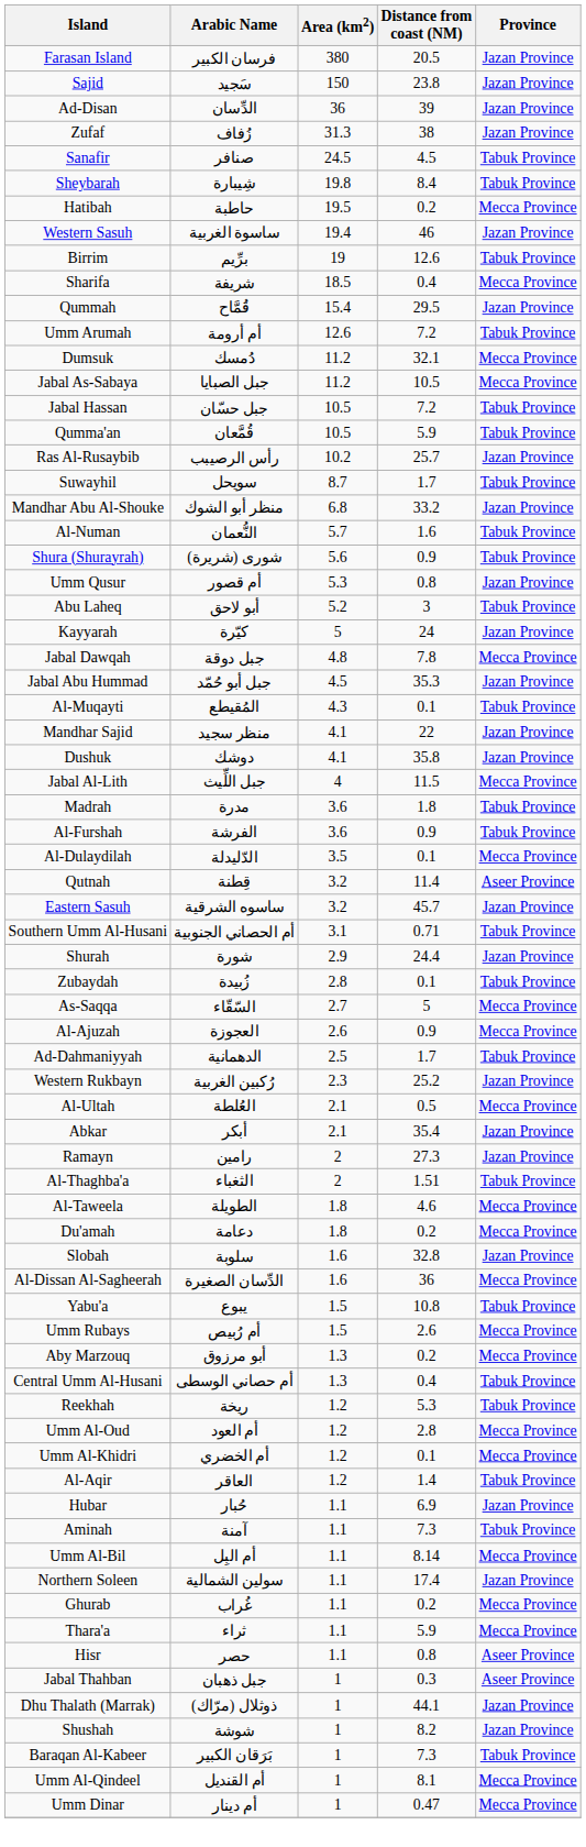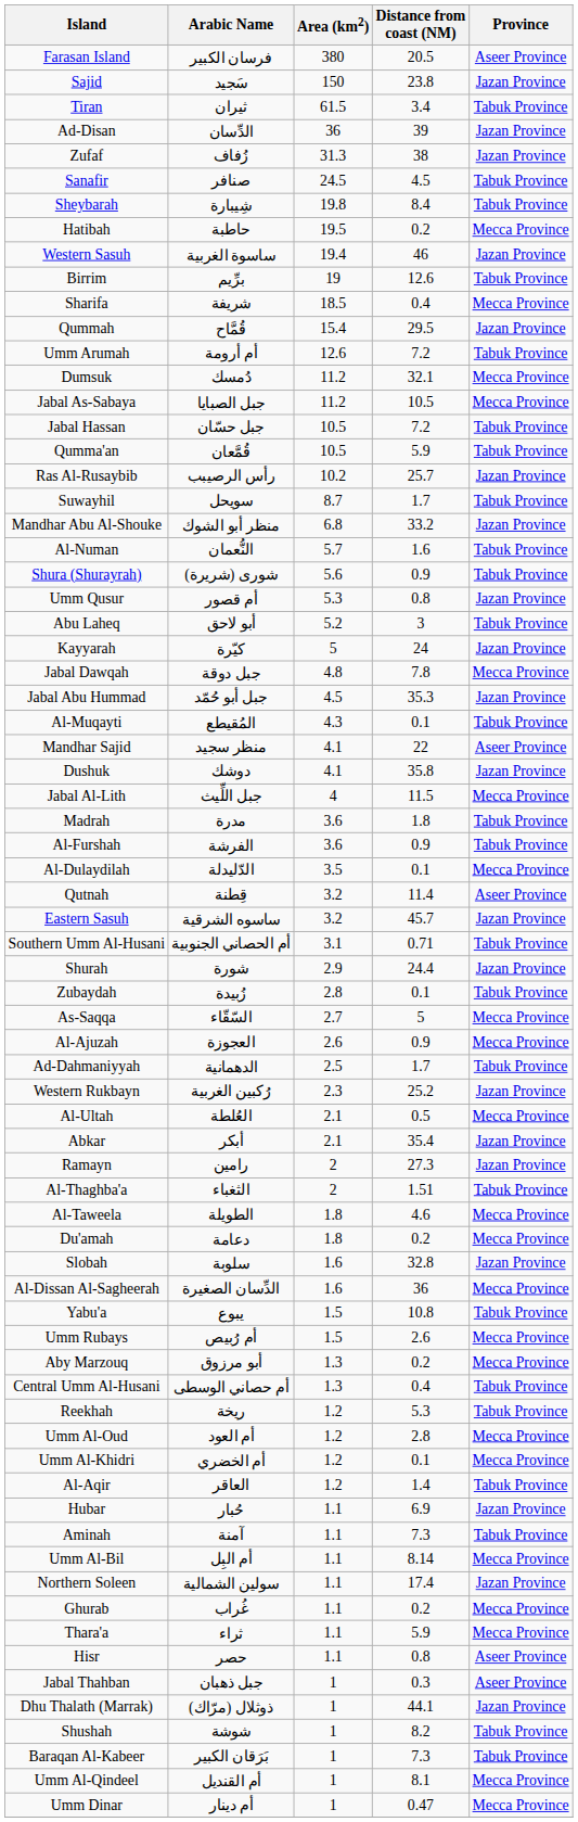 <table class="wikitable sortable static-row-numbers static-row-header-text" style="text-align:center;">
 <tr>
 <th>Island</th>
 <th>Arabic Name</th>
 <th>Area (km<sup>2</sup>)</th>
 <th>Distance from<br>coast (NM)</th>
 <th>Province</th>
 </tr>
 <tr>
 <td><a href='#'>Farasan Island</a></td>
 <td>فرسان الكبير</td>
 <td>380</td>
 <td>20.5</td>
-<td><a href='#'>Jazan Province</a></td>
+<td><a href='#'>Aseer Province</a></td>
 </tr>
 <tr>
 <td><a href='#'>Sajid</a></td>
 <td>سَجيد</td>
 <td>150</td>
 <td>23.8</td>
 <td><a href='#'>Jazan Province</a></td>
+</tr>
+<tr>
+<td><a href='#'>Tiran</a></td>
+<td>ثيران</td>
+<td>61.5</td>
+<td>3.4</td>
+<td><a href='#'>Tabuk Province</a></td>
 </tr>
 <tr>
 <td>Ad-Disan</td>
 <td>الدِّسان</td>
 <td>36</td>
 <td>39</td>
 <td><a href='#'>Jazan Province</a></td>
 </tr>
 <tr>
 <td>Zufaf</td>
 <td>زُفاف</td>
 <td>31.3</td>
 <td>38</td>
 <td><a href='#'>Jazan Province</a></td>
 </tr>
 <tr>
 <td><a href='#'>Sanafir</a></td>
 <td>صنافر</td>
 <td>24.5</td>
 <td>4.5</td>
 <td><a href='#'>Tabuk Province</a></td>
 </tr>
 <tr>
 <td><a href='#'>Sheybarah</a></td>
 <td>شِيبارة</td>
 <td>19.8</td>
 <td>8.4</td>
 <td><a href='#'>Tabuk Province</a></td>
 </tr>
 <tr>
 <td>Hatibah</td>
 <td>حاطبة</td>
 <td>19.5</td>
 <td>0.2</td>
 <td><a href='#'>Mecca Province</a></td>
 </tr>
 <tr>
 <td><a href='#'>Western Sasuh</a></td>
 <td>ساسوة الغربية</td>
 <td>19.4</td>
 <td>46</td>
 <td><a href='#'>Jazan Province</a></td>
 </tr>
 <tr>
 <td>Birrim</td>
 <td>برِّيم</td>
 <td>19</td>
 <td>12.6</td>
 <td><a href='#'>Tabuk Province</a></td>
 </tr>
 <tr>
 <td>Sharifa</td>
 <td>شريفة</td>
 <td>18.5</td>
 <td>0.4</td>
 <td><a href='#'>Mecca Province</a></td>
 </tr>
 <tr>
 <td>Qummah</td>
 <td>قُمَّاح</td>
 <td>15.4</td>
 <td>29.5</td>
 <td><a href='#'>Jazan Province</a></td>
 </tr>
 <tr>
 <td>Umm Arumah</td>
 <td>أم أرومة</td>
 <td>12.6</td>
 <td>7.2</td>
 <td><a href='#'>Tabuk Province</a></td>
 </tr>
 <tr>
 <td>Dumsuk</td>
 <td>دُمسك</td>
 <td>11.2</td>
 <td>32.1</td>
 <td><a href='#'>Mecca Province</a></td>
 </tr>
 <tr>
 <td>Jabal As-Sabaya</td>
 <td>جبل الصبايا</td>
 <td>11.2</td>
 <td>10.5</td>
 <td><a href='#'>Mecca Province</a></td>
 </tr>
 <tr>
 <td>Jabal Hassan</td>
 <td>جبل حسّان</td>
 <td>10.5</td>
 <td>7.2</td>
 <td><a href='#'>Tabuk Province</a></td>
 </tr>
 <tr>
 <td>Qumma'an</td>
 <td>قُمَّعان</td>
 <td>10.5</td>
 <td>5.9</td>
 <td><a href='#'>Tabuk Province</a></td>
 </tr>
 <tr>
 <td>Ras Al-Rusaybib</td>
 <td>رأس الرصيبب</td>
 <td>10.2</td>
 <td>25.7</td>
 <td><a href='#'>Jazan Province</a></td>
 </tr>
 <tr>
 <td>Suwayhil</td>
 <td>سويحل</td>
 <td>8.7</td>
 <td>1.7</td>
 <td><a href='#'>Tabuk Province</a></td>
 </tr>
 <tr>
 <td>Mandhar Abu Al-Shouke</td>
 <td>منظر أبو الشوك</td>
 <td>6.8</td>
 <td>33.2</td>
 <td><a href='#'>Jazan Province</a></td>
 </tr>
 <tr>
 <td>Al-Numan</td>
 <td>النُّعمان</td>
 <td>5.7</td>
 <td>1.6</td>
 <td><a href='#'>Tabuk Province</a></td>
 </tr>
 <tr>
 <td><a href='#'>Shura (Shurayrah)</a></td>
 <td>شورى (شريرة)</td>
 <td>5.6</td>
 <td>0.9</td>
 <td><a href='#'>Tabuk Province</a></td>
 </tr>
 <tr>
 <td>Umm Qusur</td>
 <td>أم قصور</td>
 <td>5.3</td>
 <td>0.8</td>
 <td><a href='#'>Jazan Province</a></td>
 </tr>
 <tr>
 <td>Abu Laheq</td>
 <td>أبو لاحق</td>
 <td>5.2</td>
 <td>3</td>
 <td><a href='#'>Tabuk Province</a></td>
 </tr>
 <tr>
 <td>Kayyarah</td>
 <td>كيّرة</td>
 <td>5</td>
 <td>24</td>
 <td><a href='#'>Jazan Province</a></td>
 </tr>
 <tr>
 <td>Jabal Dawqah</td>
 <td>جبل دوقة</td>
 <td>4.8</td>
 <td>7.8</td>
 <td><a href='#'>Mecca Province</a></td>
 </tr>
 <tr>
 <td>Jabal Abu Hummad</td>
 <td>جبل أبو حُمّد</td>
 <td>4.5</td>
 <td>35.3</td>
 <td><a href='#'>Jazan Province</a></td>
 </tr>
 <tr>
 <td>Al-Muqayti</td>
 <td>المُقيطع</td>
 <td>4.3</td>
 <td>0.1</td>
 <td><a href='#'>Tabuk Province</a></td>
 </tr>
 <tr>
 <td>Mandhar Sajid</td>
 <td>منظر سجيد</td>
 <td>4.1</td>
 <td>22</td>
-<td><a href='#'>Jazan Province</a></td>
+<td><a href='#'>Aseer Province</a></td>
 </tr>
 <tr>
 <td>Dushuk</td>
 <td>دوشك</td>
 <td>4.1</td>
 <td>35.8</td>
 <td><a href='#'>Jazan Province</a></td>
 </tr>
 <tr>
 <td>Jabal Al-Lith</td>
 <td>جبل اللِّيث</td>
 <td>4</td>
 <td>11.5</td>
 <td><a href='#'>Mecca Province</a></td>
 </tr>
 <tr>
 <td>Madrah</td>
 <td>مدرة</td>
 <td>3.6</td>
 <td>1.8</td>
 <td><a href='#'>Tabuk Province</a></td>
 </tr>
 <tr>
 <td>Al-Furshah</td>
 <td>الفرشة</td>
 <td>3.6</td>
 <td>0.9</td>
 <td><a href='#'>Tabuk Province</a></td>
 </tr>
 <tr>
 <td>Al-Dulaydilah</td>
 <td>الدّليدلة</td>
 <td>3.5</td>
 <td>0.1</td>
 <td><a href='#'>Mecca Province</a></td>
 </tr>
 <tr>
 <td>Qutnah</td>
 <td>قِطنة</td>
 <td>3.2</td>
 <td>11.4</td>
 <td><a href='#'>Aseer Province</a></td>
 </tr>
 <tr>
 <td><a href='#'>Eastern Sasuh</a></td>
 <td>ساسوه الشرقية</td>
 <td>3.2</td>
 <td>45.7</td>
 <td><a href='#'>Jazan Province</a></td>
 </tr>
 <tr>
 <td>Southern Umm Al-Husani</td>
 <td>أم الحصاني الجنوبية</td>
 <td>3.1</td>
 <td>0.71</td>
 <td><a href='#'>Tabuk Province</a></td>
 </tr>
 <tr>
 <td>Shurah</td>
 <td>شورة</td>
 <td>2.9</td>
 <td>24.4</td>
 <td><a href='#'>Jazan Province</a></td>
 </tr>
 <tr>
 <td>Zubaydah</td>
 <td>زُبيدة</td>
 <td>2.8</td>
 <td>0.1</td>
 <td><a href='#'>Tabuk Province</a></td>
 </tr>
 <tr>
 <td>As-Saqqa</td>
 <td>السّقّاء</td>
 <td>2.7</td>
 <td>5</td>
 <td><a href='#'>Mecca Province</a></td>
 </tr>
 <tr>
 <td>Al-Ajuzah</td>
 <td>العجوزة</td>
 <td>2.6</td>
 <td>0.9</td>
 <td><a href='#'>Mecca Province</a></td>
 </tr>
 <tr>
 <td>Ad-Dahmaniyyah</td>
 <td>الدهمانية</td>
 <td>2.5</td>
 <td>1.7</td>
 <td><a href='#'>Tabuk Province</a></td>
 </tr>
 <tr>
 <td>Western Rukbayn</td>
 <td>رُكبين الغربية</td>
 <td>2.3</td>
 <td>25.2</td>
 <td><a href='#'>Jazan Province</a></td>
 </tr>
 <tr>
 <td>Al-Ultah</td>
 <td>العُلطة</td>
 <td>2.1</td>
 <td>0.5</td>
 <td><a href='#'>Mecca Province</a></td>
 </tr>
 <tr>
 <td>Abkar</td>
 <td>أبكر</td>
 <td>2.1</td>
 <td>35.4</td>
 <td><a href='#'>Jazan Province</a></td>
 </tr>
 <tr>
 <td>Ramayn</td>
 <td>رامين</td>
 <td>2</td>
 <td>27.3</td>
 <td><a href='#'>Jazan Province</a></td>
 </tr>
 <tr>
 <td>Al-Thaghba'a</td>
 <td>الثغباء</td>
 <td>2</td>
 <td>1.51</td>
 <td><a href='#'>Tabuk Province</a></td>
 </tr>
 <tr>
 <td>Al-Taweela</td>
 <td>الطويلة</td>
 <td>1.8</td>
 <td>4.6</td>
 <td><a href='#'>Mecca Province</a></td>
 </tr>
 <tr>
 <td>Du'amah</td>
 <td>دعامة</td>
 <td>1.8</td>
 <td>0.2</td>
 <td><a href='#'>Mecca Province</a></td>
 </tr>
 <tr>
 <td>Slobah</td>
 <td>سلوبة</td>
 <td>1.6</td>
 <td>32.8</td>
 <td><a href='#'>Jazan Province</a></td>
 </tr>
 <tr>
 <td>Al-Dissan Al-Sagheerah</td>
 <td>الدِّسان الصغيرة</td>
 <td>1.6</td>
 <td>36</td>
 <td><a href='#'>Mecca Province</a></td>
 </tr>
 <tr>
 <td>Yabu'a</td>
 <td>يبوع</td>
 <td>1.5</td>
 <td>10.8</td>
 <td><a href='#'>Tabuk Province</a></td>
 </tr>
 <tr>
 <td>Umm Rubays</td>
 <td>أم رُبيص</td>
 <td>1.5</td>
 <td>2.6</td>
 <td><a href='#'>Mecca Province</a></td>
 </tr>
 <tr>
 <td>Aby Marzouq</td>
 <td>أبو مرزوق</td>
 <td>1.3</td>
 <td>0.2</td>
 <td><a href='#'>Mecca Province</a></td>
 </tr>
 <tr>
 <td>Central Umm Al-Husani</td>
 <td>أم حصاني الوسطى</td>
 <td>1.3</td>
 <td>0.4</td>
 <td><a href='#'>Tabuk Province</a></td>
 </tr>
 <tr>
 <td>Reekhah</td>
 <td>ريخة</td>
 <td>1.2</td>
 <td>5.3</td>
 <td><a href='#'>Tabuk Province</a></td>
 </tr>
 <tr>
 <td>Umm Al-Oud</td>
 <td>أم العود</td>
 <td>1.2</td>
 <td>2.8</td>
 <td><a href='#'>Mecca Province</a></td>
 </tr>
 <tr>
 <td>Umm Al-Khidri</td>
 <td>أم الخضري</td>
 <td>1.2</td>
 <td>0.1</td>
 <td><a href='#'>Mecca Province</a></td>
 </tr>
 <tr>
 <td>Al-Aqir</td>
 <td>العاقر</td>
 <td>1.2</td>
 <td>1.4</td>
 <td><a href='#'>Tabuk Province</a></td>
 </tr>
 <tr>
 <td>Hubar</td>
 <td>حُبار</td>
 <td>1.1</td>
 <td>6.9</td>
 <td><a href='#'>Jazan Province</a></td>
 </tr>
 <tr>
 <td>Aminah</td>
 <td>آمنة</td>
 <td>1.1</td>
 <td>7.3</td>
 <td><a href='#'>Tabuk Province</a></td>
 </tr>
 <tr>
 <td>Umm Al-Bil</td>
 <td>أم البِل</td>
 <td>1.1</td>
 <td>8.14</td>
 <td><a href='#'>Mecca Province</a></td>
 </tr>
 <tr>
 <td>Northern Soleen</td>
 <td>سولين الشمالية</td>
 <td>1.1</td>
 <td>17.4</td>
 <td><a href='#'>Jazan Province</a></td>
 </tr>
 <tr>
 <td>Ghurab</td>
 <td>غُراب</td>
 <td>1.1</td>
 <td>0.2</td>
 <td><a href='#'>Mecca Province</a></td>
 </tr>
 <tr>
 <td>Thara'a</td>
 <td>ثراء</td>
 <td>1.1</td>
 <td>5.9</td>
 <td><a href='#'>Mecca Province</a></td>
 </tr>
 <tr>
 <td>Hisr</td>
 <td>حصر</td>
 <td>1.1</td>
 <td>0.8</td>
 <td><a href='#'>Aseer Province</a></td>
 </tr>
 <tr>
 <td>Jabal Thahban</td>
 <td>جبل ذهبان</td>
 <td>1</td>
 <td>0.3</td>
 <td><a href='#'>Aseer Province</a></td>
 </tr>
 <tr>
 <td>Dhu Thalath (Marrak)</td>
 <td>ذوثلال (مرّاك)</td>
 <td>1</td>
 <td>44.1</td>
 <td><a href='#'>Jazan Province</a></td>
 </tr>
 <tr>
 <td>Shushah</td>
 <td>شوشة</td>
 <td>1</td>
 <td>8.2</td>
-<td><a href='#'>Jazan Province</a></td>
+<td><a href='#'>Tabuk Province</a></td>
 </tr>
 <tr>
 <td>Baraqan Al-Kabeer</td>
 <td>بَرَقان الكبير</td>
 <td>1</td>
 <td>7.3</td>
 <td><a href='#'>Tabuk Province</a></td>
 </tr>
 <tr>
 <td>Umm Al-Qindeel</td>
 <td>أم القنديل</td>
 <td>1</td>
 <td>8.1</td>
 <td><a href='#'>Mecca Province</a></td>
 </tr>
 <tr>
 <td>Umm Dinar</td>
 <td>أم دينار</td>
 <td>1</td>
 <td>0.47</td>
 <td><a href='#'>Mecca Province</a></td>
 </tr>
 <tr>
 </tr>
 </table>
